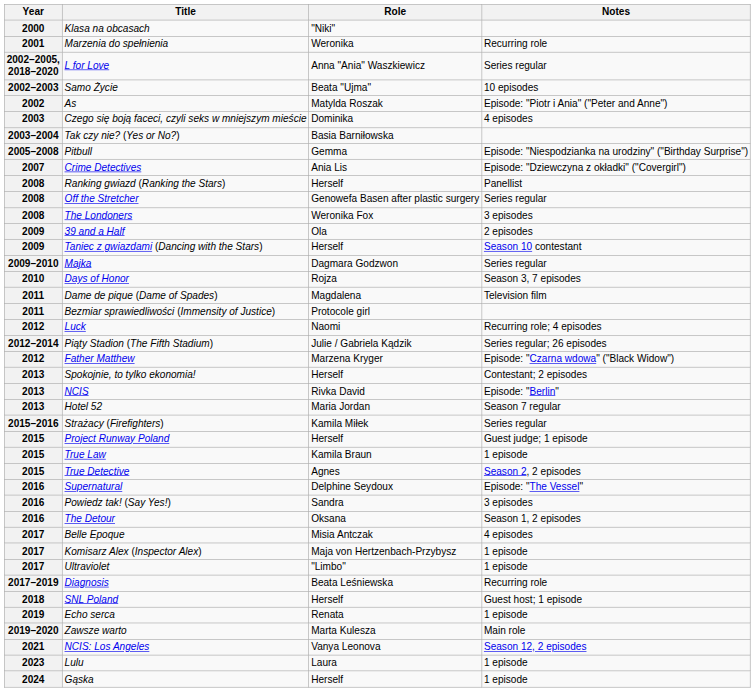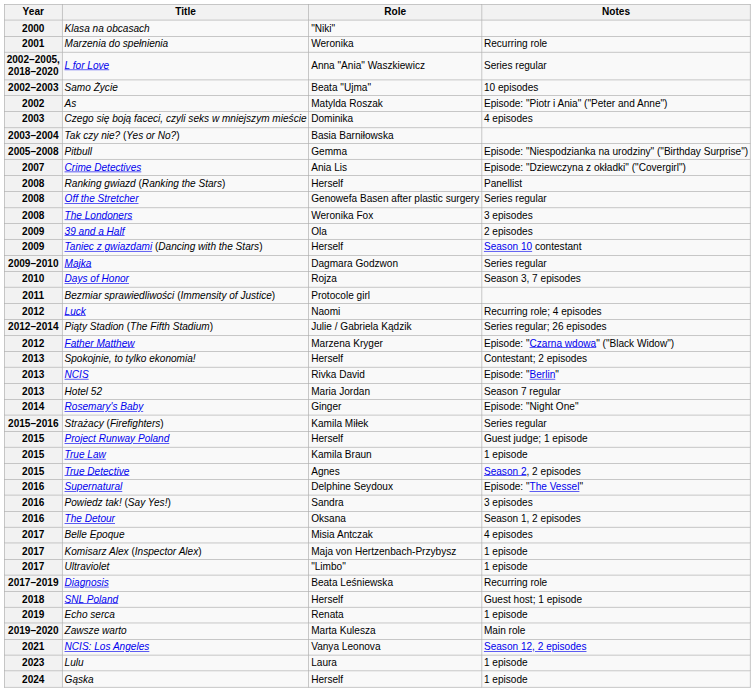 <table class="wikitable plainrowheaders sortable" style="margin-right: 0;">
 <tr>
 <th scope="col">Year</th>
 <th scope="col">Title</th>
 <th scope="col">Role</th>
 <th scope="col" class="unsortable">Notes</th>
 </tr>
 <tr>
 <th scope="row">2000</th>
 <td><em>Klasa na obcasach</em></td>
 <td>"Niki"</td>
 <td></td>
 </tr>
 <tr>
 <th scope="row">2001</th>
 <td><em>Marzenia do spełnienia</em></td>
 <td>Weronika</td>
 <td>Recurring role</td>
 </tr>
 <tr>
 <th scope="row">2002–2005,<br>2018–2020</th>
 <td><em><a href='#'>L for Love</a></em></td>
 <td>Anna "Ania" Waszkiewicz</td>
 <td>Series regular</td>
 </tr>
 <tr>
 <th scope="row">2002–2003</th>
 <td><em>Samo Życie</em></td>
 <td>Beata "Ujma"</td>
 <td>10 episodes</td>
 </tr>
 <tr>
 <th scope="row">2002</th>
 <td><em>As</em></td>
 <td>Matylda Roszak</td>
 <td>Episode: "Piotr i Ania" ("Peter and Anne")</td>
 </tr>
 <tr>
 <th scope="row">2003</th>
 <td><em>Czego się boją faceci, czyli seks w mniejszym mieście</em></td>
 <td>Dominika</td>
 <td>4 episodes</td>
 </tr>
 <tr>
 <th scope="row">2003–2004</th>
 <td><em>Tak czy nie?</em> (<em>Yes or No?</em>)</td>
 <td>Basia Barniłowska</td>
 <td></td>
 </tr>
 <tr>
 <th scope="row">2005–2008</th>
 <td><em>Pitbull</em></td>
 <td>Gemma</td>
 <td>Episode: "Niespodzianka na urodziny" ("Birthday Surprise")</td>
 </tr>
 <tr>
 <th scope="row">2007</th>
 <td><em><a href='#'>Crime Detectives</a></em></td>
 <td>Ania Lis</td>
 <td>Episode: "Dziewczyna z okładki" ("Covergirl")</td>
 </tr>
 <tr>
 <th scope="row">2008</th>
 <td><em>Ranking gwiazd</em> (<em>Ranking the Stars</em>)</td>
 <td>Herself</td>
 <td>Panellist</td>
 </tr>
 <tr>
 <th scope="row">2008</th>
 <td><em><a href='#'>Off the Stretcher</a></em></td>
 <td>Genowefa Basen after plastic surgery</td>
 <td>Series regular</td>
 </tr>
 <tr>
 <th scope="row">2008</th>
 <td><em><a href='#'>The Londoners</a></em></td>
 <td>Weronika Fox</td>
 <td>3 episodes</td>
 </tr>
 <tr>
 <th scope="row">2009</th>
 <td><em><a href='#'>39 and a Half</a></em></td>
 <td>Ola</td>
 <td>2 episodes</td>
 </tr>
 <tr>
 <th scope="row">2009</th>
 <td><em><a href='#'>Taniec z gwiazdami</a></em> (<em>Dancing with the Stars</em>)</td>
 <td>Herself</td>
 <td><a href='#'>Season 10</a> contestant</td>
 </tr>
 <tr>
 <th scope="row">2009–2010</th>
 <td><em><a href='#'>Majka</a></em></td>
 <td>Dagmara Godzwon</td>
 <td>Series regular</td>
 </tr>
 <tr>
 <th scope="row">2010</th>
 <td><em><a href='#'>Days of Honor</a></em></td>
 <td>Rojza</td>
 <td>Season 3, 7 episodes</td>
 </tr>
 <tr>
 <th scope="row">2011</th>
-<td><em>Dame de pique</em> (<em>Dame of Spades</em>)</td>
-<td>Magdalena</td>
-<td>Television film</td>
-</tr>
-<tr>
-<th scope="row">2011</th>
 <td><em>Bezmiar sprawiedliwości</em> (<em>Immensity of Justice</em>)</td>
 <td>Protocole girl</td>
 <td></td>
 </tr>
 <tr>
 <th scope="row">2012</th>
 <td><em><a href='#'>Luck</a></em></td>
 <td>Naomi</td>
 <td>Recurring role; 4 episodes</td>
 </tr>
 <tr>
 <th scope="row">2012–2014</th>
 <td><em>Piąty Stadion</em> (<em>The Fifth Stadium</em>)</td>
 <td>Julie / Gabriela Kądzik</td>
 <td>Series regular; 26 episodes</td>
 </tr>
 <tr>
 <th scope="row">2012</th>
 <td><em><a href='#'>Father Matthew</a></em></td>
 <td>Marzena Kryger</td>
 <td>Episode: "<a href='#'>Czarna wdowa</a>" ("Black Widow")</td>
 </tr>
 <tr>
 <th scope="row">2013</th>
 <td><em>Spokojnie, to tylko ekonomia!</em></td>
 <td>Herself</td>
 <td>Contestant; 2 episodes</td>
 </tr>
 <tr>
 <th scope="row">2013</th>
 <td><em><a href='#'>NCIS</a></em></td>
 <td>Rivka David</td>
 <td>Episode: "<a href='#'>Berlin</a>"</td>
 </tr>
 <tr>
 <th scope="row">2013</th>
 <td><em>Hotel 52</em></td>
 <td>Maria Jordan</td>
 <td>Season 7 regular</td>
+</tr>
+<tr>
+<th scope="row">2014</th>
+<td><em><a href='#'>Rosemary's Baby</a></em></td>
+<td>Ginger</td>
+<td>Episode: "Night One"</td>
 </tr>
 <tr>
 <th scope="row">2015–2016</th>
 <td><em>Strażacy</em> (<em>Firefighters</em>)</td>
 <td>Kamila Miłek</td>
 <td>Series regular</td>
 </tr>
 <tr>
 <th scope="row">2015</th>
 <td><em><a href='#'>Project Runway Poland</a></em></td>
 <td>Herself</td>
 <td>Guest judge; 1 episode</td>
 </tr>
 <tr>
 <th scope="row">2015</th>
 <td><em><a href='#'>True Law</a></em></td>
 <td>Kamila Braun</td>
 <td>1 episode</td>
 </tr>
 <tr>
 <th scope="row">2015</th>
 <td><em><a href='#'>True Detective</a></em></td>
 <td>Agnes</td>
 <td><a href='#'>Season 2</a>, 2 episodes</td>
 </tr>
 <tr>
 <th scope="row">2016</th>
 <td><em><a href='#'>Supernatural</a></em></td>
 <td>Delphine Seydoux</td>
 <td>Episode: "<a href='#'>The Vessel</a>"</td>
 </tr>
 <tr>
 <th scope="row">2016</th>
 <td><em>Powiedz tak!</em> (<em>Say Yes!</em>)</td>
 <td>Sandra</td>
 <td>3 episodes</td>
 </tr>
 <tr>
 <th scope="row">2016</th>
 <td><em><a href='#'>The Detour</a></em></td>
 <td>Oksana</td>
 <td>Season 1, 2 episodes</td>
 </tr>
 <tr>
 <th scope="row">2017</th>
 <td><em>Belle Epoque</em></td>
 <td>Misia Antczak</td>
 <td>4 episodes</td>
 </tr>
 <tr>
 <th scope="row">2017</th>
 <td><em>Komisarz Alex</em> (<em>Inspector Alex</em>)</td>
 <td>Maja von Hertzenbach-Przybysz</td>
 <td>1 episode</td>
 </tr>
 <tr>
 <th scope="row">2017</th>
 <td><em>Ultraviolet</em></td>
 <td>"Limbo"</td>
 <td>1 episode</td>
 </tr>
 <tr>
 <th scope="row">2017–2019</th>
 <td><em><a href='#'>Diagnosis</a></em></td>
 <td>Beata Leśniewska</td>
 <td>Recurring role</td>
 </tr>
 <tr>
 <th scope="row">2018</th>
 <td><em><a href='#'>SNL Poland</a></em></td>
 <td>Herself</td>
 <td>Guest host; 1 episode</td>
 </tr>
 <tr>
 <th scope="row">2019</th>
 <td><em>Echo serca</em></td>
 <td>Renata</td>
 <td>1 episode</td>
 </tr>
 <tr>
 <th scope="row">2019–2020</th>
 <td><em>Zawsze warto</em></td>
 <td>Marta Kulesza</td>
 <td>Main role</td>
 </tr>
 <tr>
 <th scope="row">2021</th>
 <td><em><a href='#'>NCIS: Los Angeles</a></em></td>
 <td>Vanya Leonova</td>
 <td><a href='#'>Season 12, 2 episodes</a></td>
 </tr>
 <tr>
 <th scope="row">2023</th>
 <td><em>Lulu</em></td>
 <td>Laura</td>
 <td>1 episode</td>
 </tr>
 <tr>
 <th scope="row">2024</th>
 <td><em>Gąska</em></td>
 <td>Herself</td>
 <td>1 episode</td>
 </tr>
 </table>
